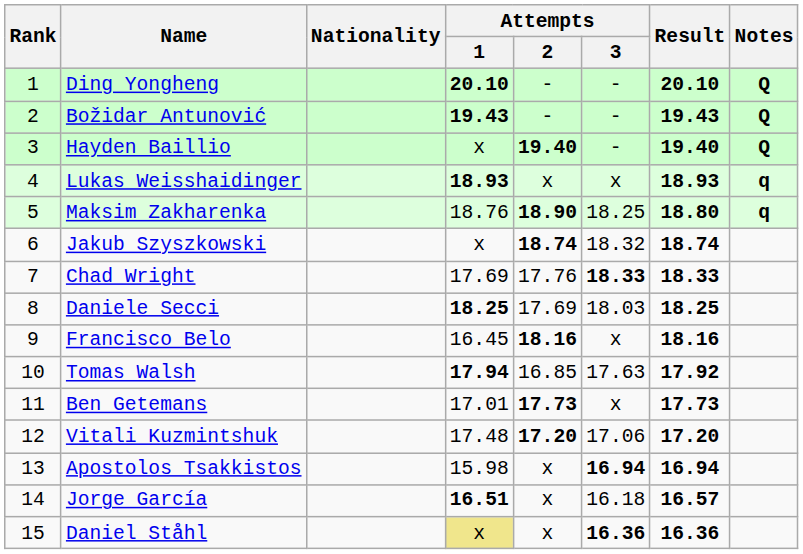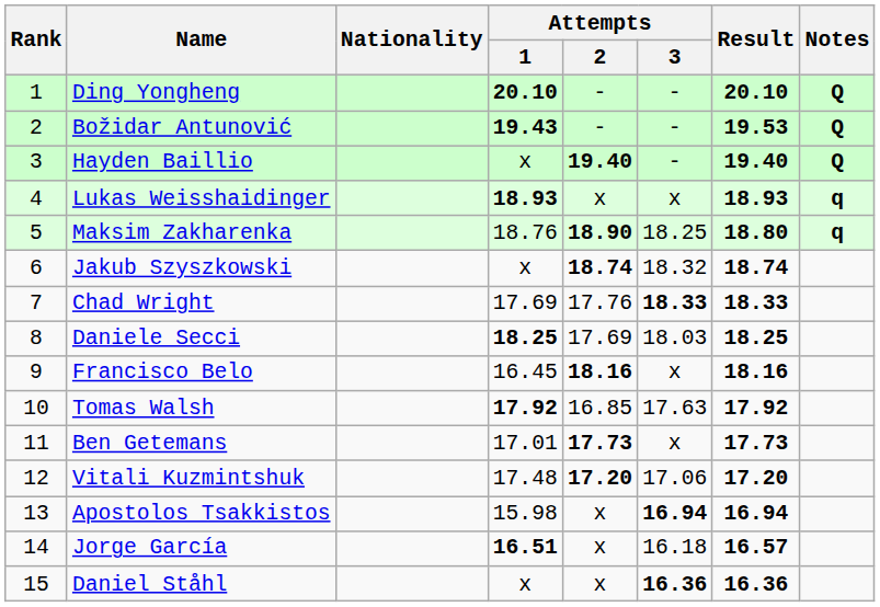 <table class="wikitable sortable" style="text-align:center">
 <tr>
 <th rowspan=2>Rank</th>
 <th rowspan=2>Name</th>
 <th rowspan=2>Nationality</th>
 <th colspan=3>Attempts</th>
 <th rowspan=2>Result</th>
 <th rowspan=2>Notes</th>
 </tr>
 <tr>
 <th>1</th>
 <th>2</th>
 <th>3</th>
 </tr>
 <tr bgcolor=ccffcc>
 <td>1</td>
 <td align=left><a href='#'>Ding Yongheng</a></td>
 <td align=left></td>
 <td><strong>20.10</strong></td>
 <td>-</td>
 <td>-</td>
 <td><strong>20.10</strong></td>
 <td><strong>Q</strong></td>
 </tr>
 <tr bgcolor=ccffcc>
 <td>2</td>
 <td align=left><a href='#'>Božidar Antunović</a></td>
 <td align=left></td>
 <td><strong>19.43</strong></td>
 <td>-</td>
 <td>-</td>
-<td><strong>19.43</strong></td>
+<td><strong>19.53</strong></td>
 <td><strong>Q</strong></td>
 </tr>
 <tr bgcolor=ccffcc>
 <td>3</td>
 <td align=left><a href='#'>Hayden Baillio</a></td>
 <td align=left></td>
 <td>x</td>
 <td><strong>19.40</strong></td>
 <td>-</td>
 <td><strong>19.40</strong></td>
 <td><strong>Q</strong></td>
 </tr>
 <tr bgcolor=ddffdd>
 <td>4</td>
 <td align=left><a href='#'>Lukas Weisshaidinger</a></td>
 <td align=left></td>
 <td><strong>18.93</strong></td>
 <td>x</td>
 <td>x</td>
 <td><strong>18.93</strong></td>
 <td><strong>q</strong></td>
 </tr>
 <tr bgcolor=ddffdd>
 <td>5</td>
 <td align=left><a href='#'>Maksim Zakharenka</a></td>
 <td align=left></td>
 <td>18.76</td>
 <td><strong>18.90</strong></td>
 <td>18.25</td>
 <td><strong>18.80</strong></td>
 <td><strong>q</strong></td>
 </tr>
 <tr>
 <td>6</td>
 <td align=left><a href='#'>Jakub Szyszkowski</a></td>
 <td align=left></td>
 <td>x</td>
 <td><strong>18.74</strong></td>
 <td>18.32</td>
 <td><strong>18.74</strong></td>
 <td></td>
 </tr>
 <tr>
 <td>7</td>
 <td align=left><a href='#'>Chad Wright</a></td>
 <td align=left></td>
 <td>17.69</td>
 <td>17.76</td>
 <td><strong>18.33</strong></td>
 <td><strong>18.33</strong></td>
 <td></td>
 </tr>
 <tr>
 <td>8</td>
 <td align=left><a href='#'>Daniele Secci</a></td>
 <td align=left></td>
 <td><strong>18.25</strong></td>
 <td>17.69</td>
 <td>18.03</td>
 <td><strong>18.25</strong></td>
 <td></td>
 </tr>
 <tr>
 <td>9</td>
 <td align=left><a href='#'>Francisco Belo</a></td>
 <td align=left></td>
 <td>16.45</td>
 <td><strong>18.16</strong></td>
 <td>x</td>
 <td><strong>18.16</strong></td>
 <td></td>
 </tr>
 <tr>
 <td>10</td>
 <td align=left><a href='#'>Tomas Walsh</a></td>
 <td align=left></td>
-<td><strong>17.94</strong></td>
+<td><strong>17.92</strong></td>
 <td>16.85</td>
 <td>17.63</td>
 <td><strong>17.92</strong></td>
 <td></td>
 </tr>
 <tr>
 <td>11</td>
 <td align=left><a href='#'>Ben Getemans</a></td>
 <td align=left></td>
 <td>17.01</td>
 <td><strong>17.73</strong></td>
 <td>x</td>
 <td><strong>17.73</strong></td>
 <td></td>
 </tr>
 <tr>
 <td>12</td>
 <td align=left><a href='#'>Vitali Kuzmintshuk</a></td>
 <td align=left></td>
 <td>17.48</td>
 <td><strong>17.20</strong></td>
 <td>17.06</td>
 <td><strong>17.20</strong></td>
 <td></td>
 </tr>
 <tr>
 <td>13</td>
 <td align=left><a href='#'>Apostolos Tsakkistos</a></td>
 <td align=left></td>
 <td>15.98</td>
 <td>x</td>
 <td><strong>16.94</strong></td>
 <td><strong>16.94</strong></td>
 <td></td>
 </tr>
 <tr>
 <td>14</td>
 <td align=left><a href='#'>Jorge García</a></td>
 <td align=left></td>
 <td><strong>16.51</strong></td>
 <td>x</td>
 <td>16.18</td>
 <td><strong>16.57</strong></td>
 <td></td>
 </tr>
 <tr>
 <td>15</td>
 <td align=left><a href='#'>Daniel Ståhl</a></td>
 <td align=left></td>
-<td style="background: khaki;">x</td>
+<td>x</td>
 <td>x</td>
 <td><strong>16.36</strong></td>
 <td><strong>16.36</strong></td>
 <td></td>
 </tr>
 </table>
